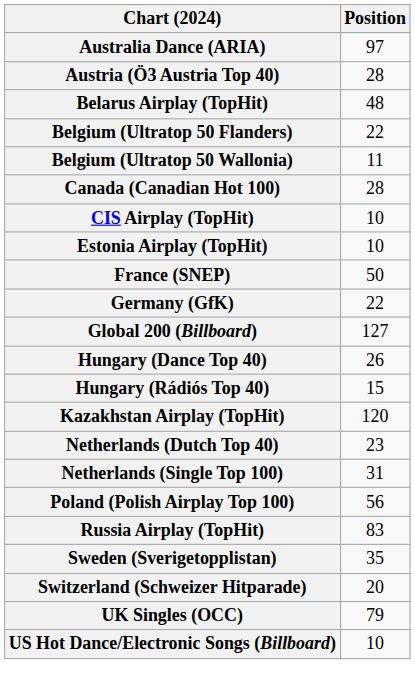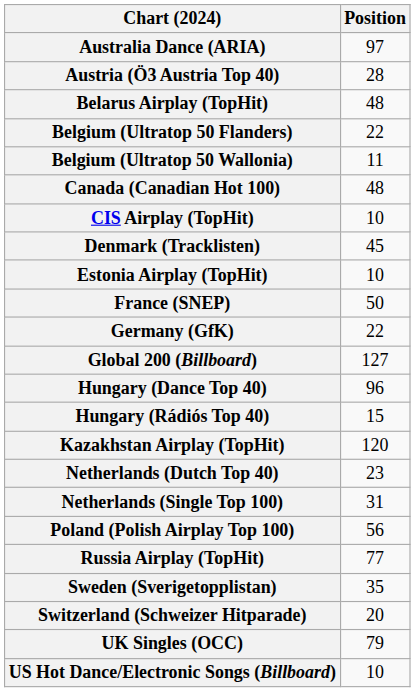 <table class="wikitable sortable plainrowheaders" style="text-align:center">
 <tr>
 <th scope="col">Chart (2024)</th>
 <th scope="col">Position</th>
 </tr>
 <tr>
 <th scope="row">Australia Dance (ARIA)</th>
 <td>97</td>
 </tr>
 <tr>
 <th scope="row">Austria (Ö3 Austria Top 40)</th>
 <td>28</td>
 </tr>
 <tr>
 <th scope="row">Belarus Airplay (TopHit)</th>
 <td>48</td>
 </tr>
 <tr>
 <th scope="row">Belgium (Ultratop 50 Flanders)</th>
 <td>22</td>
 </tr>
 <tr>
 <th scope="row">Belgium (Ultratop 50 Wallonia)</th>
 <td>11</td>
 </tr>
 <tr>
 <th scope="row">Canada (Canadian Hot 100)</th>
-<td>28</td>
+<td>48</td>
 </tr>
 <tr>
 <th scope="row"><a href='#'>CIS</a> Airplay (TopHit)</th>
 <td>10</td>
+</tr>
+<tr>
+<th scope="row">Denmark (Tracklisten)</th>
+<td>45</td>
 </tr>
 <tr>
 <th scope="row">Estonia Airplay (TopHit)</th>
 <td>10</td>
 </tr>
 <tr>
 <th scope="row">France (SNEP)</th>
 <td>50</td>
 </tr>
 <tr>
 <th scope="row">Germany (GfK)</th>
 <td>22</td>
 </tr>
 <tr>
 <th scope="row">Global 200 (<em>Billboard</em>)</th>
 <td>127</td>
 </tr>
 <tr>
 <th scope="row">Hungary (Dance Top 40)</th>
-<td>26</td>
+<td>96</td>
 </tr>
 <tr>
 <th scope="row">Hungary (Rádiós Top 40)</th>
 <td>15</td>
 </tr>
 <tr>
 <th scope="row">Kazakhstan Airplay (TopHit)</th>
 <td>120</td>
 </tr>
 <tr>
 <th scope="row">Netherlands (Dutch Top 40)</th>
 <td>23</td>
 </tr>
 <tr>
 <th scope="row">Netherlands (Single Top 100)</th>
 <td>31</td>
 </tr>
 <tr>
 <th scope="row">Poland (Polish Airplay Top 100)</th>
 <td>56</td>
 </tr>
 <tr>
 <th scope="row">Russia Airplay (TopHit)</th>
-<td>83</td>
+<td>77</td>
 </tr>
 <tr>
 <th scope="row">Sweden (Sverigetopplistan)</th>
 <td>35</td>
 </tr>
 <tr>
 <th scope="row">Switzerland (Schweizer Hitparade)</th>
 <td>20</td>
 </tr>
 <tr>
 <th scope="row">UK Singles (OCC)</th>
 <td>79</td>
 </tr>
 <tr>
 <th scope="row">US Hot Dance/Electronic Songs (<em>Billboard</em>)</th>
 <td>10</td>
 </tr>
 </table>
